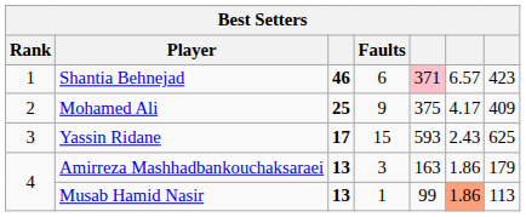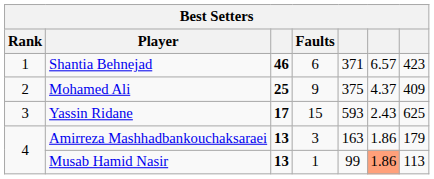 <table class="wikitable sortable" style="font-size:90%; text-align:center">
 <tr>
 <th colspan=7>Best Setters</th>
 </tr>
 <tr>
 <th class="unsortable">Rank</th>
 <th class="unsortable">Player</th>
 <th></th>
 <th>Faults</th>
 <th></th>
 <th></th>
 <th></th>
 </tr>
 <tr>
 <td>1</td>
 <td align=left> <a href='#'>Shantia Behnejad</a></td>
 <td><strong>46</strong></td>
 <td>6</td>
-<td style="background: pink;">371</td>
+<td>371</td>
 <td>6.57</td>
 <td>423</td>
 </tr>
 <tr>
 <td>2</td>
 <td align=left> <a href='#'>Mohamed Ali</a></td>
 <td><strong>25</strong></td>
 <td>9</td>
 <td>375</td>
-<td>4.17</td>
+<td>4.37</td>
 <td>409</td>
 </tr>
 <tr>
 <td>3</td>
 <td align=left> <a href='#'>Yassin Ridane</a></td>
 <td><strong>17</strong></td>
 <td>15</td>
 <td>593</td>
 <td>2.43</td>
 <td>625</td>
 </tr>
 <tr>
 <td rowspan=2>4</td>
 <td align=left> <a href='#'>Amirreza Mashhadbankouchaksaraei</a></td>
 <td><strong>13</strong></td>
 <td>3</td>
 <td>163</td>
 <td>1.86</td>
 <td>179</td>
 </tr>
 <tr>
 <td align=left> <a href='#'>Musab Hamid Nasir</a></td>
 <td><strong>13</strong></td>
 <td>1</td>
 <td>99</td>
 <td style="background: lightsalmon;">1.86</td>
 <td>113</td>
 </tr>
 </table>
